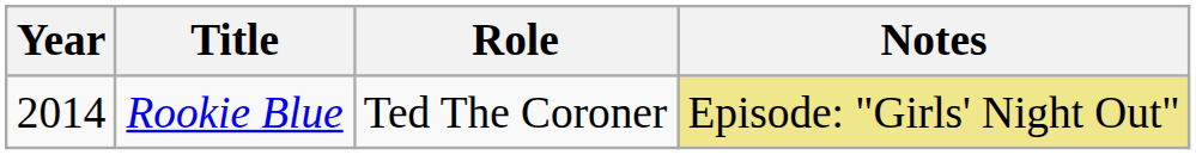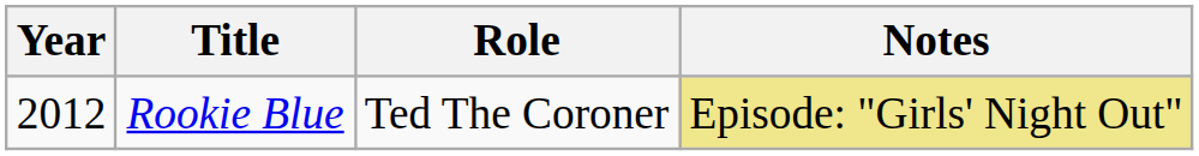 <table class="wikitable sortable">
 <tr>
 <th>Year</th>
 <th>Title</th>
 <th>Role</th>
 <th>Notes</th>
 </tr>
 <tr>
-<td>2014</td>
+<td>2012</td>
 <td><em><a href='#'>Rookie Blue</a></em></td>
 <td>Ted The Coroner</td>
 <td style="background: khaki;">Episode: "Girls' Night Out"</td>
 </tr>
 </table>
